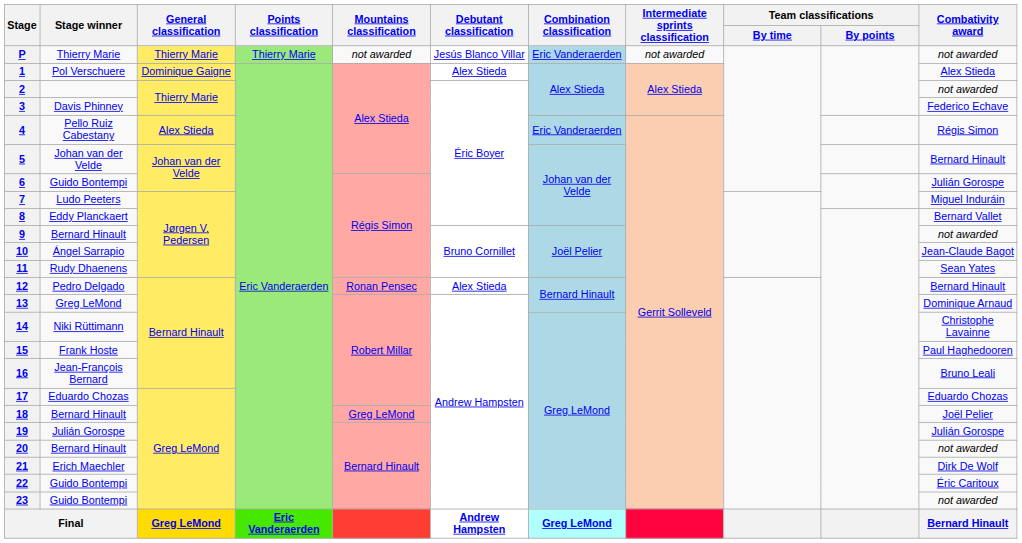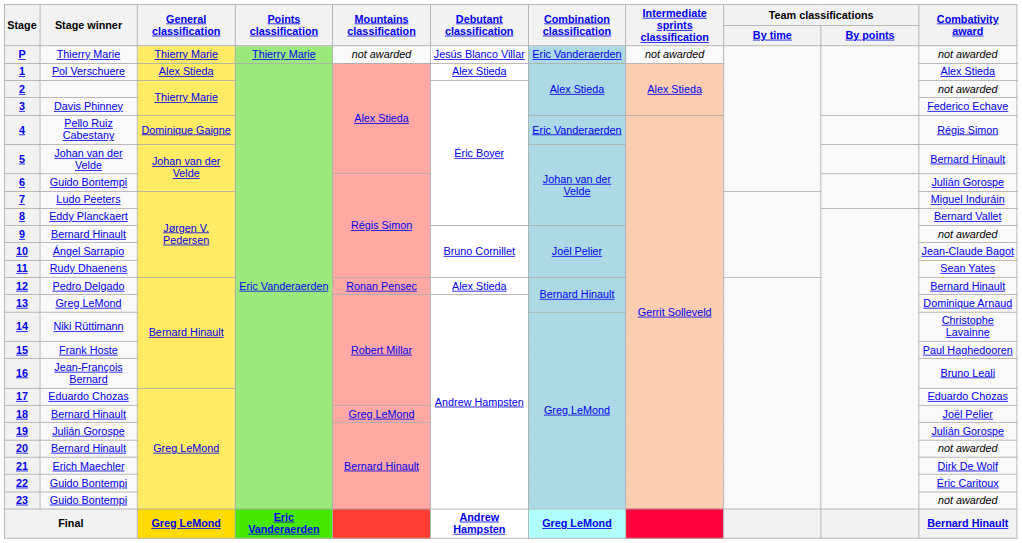 <table class="wikitable" style="text-align:center; font-size:smaller; clear:both;">
 <tr>
 <th scope="col" style="width:1%;" rowspan="2">Stage</th>
 <th scope="col" style="width:9%;" rowspan="2">Stage winner</th>
 <th scope="col" style="width:9%;" rowspan="2"><a href='#'>General classification</a><br></th>
 <th scope="col" style="width:9%;" rowspan="2"><a href='#'>Points classification</a><br></th>
 <th scope="col" style="width:9%;" rowspan="2"><a href='#'>Mountains classification</a><br></th>
 <th scope="col" style="width:9%;" rowspan="2"><a href='#'>Debutant classification</a><br></th>
 <th scope="col" style="width:9%;" rowspan="2"><a href='#'>Combination classification</a><br></th>
 <th scope="col" style="width:9%;" rowspan="2"><a href='#'>Intermediate sprints classification</a><br></th>
 <th scope="col" style="width:18%;" colspan="2">Team classifications</th>
 <th scope="col" style="width:9%;" rowspan="2"><a href='#'>Combativity award</a></th>
 </tr>
 <tr>
 <th scope="col" style="width:9%;"><a href='#'>By time</a></th>
 <th scope="col" style="width:9%;"><a href='#'>By points</a></th>
 </tr>
 <tr>
 <th scope="row"><a href='#'>P</a></th>
 <td><a href='#'>Thierry Marie</a></td>
 <td style="background:#FFEB64;"><a href='#'>Thierry Marie</a></td>
 <td style="background:#9CE97B;"><a href='#'>Thierry Marie</a></td>
 <td><em>not awarded</em></td>
 <td style="background:white;"><a href='#'>Jesús Blanco Villar</a></td>
 <td style="background:lightblue;"><a href='#'>Eric Vanderaerden</a></td>
 <td><em>not awarded</em></td>
 <td rowspan="7"></td>
 <td rowspan="4"></td>
 <td><em>not awarded</em></td>
 </tr>
 <tr>
 <th scope="row"><a href='#'>1</a></th>
 <td><a href='#'>Pol Verschuere</a></td>
-<td style="background:#FFEB64;"><a href='#'>Dominique Gaigne</a></td>
+<td style="background:#FFEB64;"><a href='#'>Alex Stieda</a></td>
 <td style="background:#9CE97B;" rowspan="23"><a href='#'>Eric Vanderaerden</a></td>
 <td style="background:#FFA8A4;" rowspan="5"><a href='#'>Alex Stieda</a></td>
 <td style="background:white;"><a href='#'>Alex Stieda</a></td>
 <td style="background:lightblue;" rowspan="3"><a href='#'>Alex Stieda</a></td>
 <td style="background:#FBCEB1;" rowspan="3"><a href='#'>Alex Stieda</a></td>
 <td><a href='#'>Alex Stieda</a></td>
 </tr>
 <tr>
 <th scope="row"><a href='#'>2</a></th>
 <td></td>
 <td style="background:#FFEB64;" rowspan="2"><a href='#'>Thierry Marie</a></td>
 <td style="background:white;" rowspan="7"><a href='#'>Éric Boyer</a></td>
 <td><em>not awarded</em></td>
 </tr>
 <tr>
 <th scope="row"><a href='#'>3</a></th>
 <td><a href='#'>Davis Phinney</a></td>
 <td><a href='#'>Federico Echave</a></td>
 </tr>
 <tr>
 <th scope="row"><a href='#'>4</a></th>
 <td><a href='#'>Pello Ruiz Cabestany</a></td>
-<td style="background:#FFEB64;"><a href='#'>Alex Stieda</a></td>
+<td style="background:#FFEB64;"><a href='#'>Dominique Gaigne</a></td>
 <td style="background:lightblue;"><a href='#'>Eric Vanderaerden</a></td>
 <td style="background:#FBCEB1;" rowspan="20"><a href='#'>Gerrit Solleveld</a></td>
 <td></td>
 <td><a href='#'>Régis Simon</a></td>
 </tr>
 <tr>
 <th scope="row"><a href='#'>5</a></th>
 <td><a href='#'>Johan van der Velde</a></td>
 <td style="background:#FFEB64;" rowspan="2"><a href='#'>Johan van der Velde</a></td>
 <td style="background:lightblue;" rowspan="4"><a href='#'>Johan van der Velde</a></td>
 <td></td>
 <td><a href='#'>Bernard Hinault</a></td>
 </tr>
 <tr>
 <th scope="row"><a href='#'>6</a></th>
 <td><a href='#'>Guido Bontempi</a></td>
 <td style="background:#FFA8A4;" rowspan="6"><a href='#'>Régis Simon</a></td>
 <td rowspan="2"></td>
 <td><a href='#'>Julián Gorospe</a></td>
 </tr>
 <tr>
 <th scope="row"><a href='#'>7</a></th>
 <td><a href='#'>Ludo Peeters</a></td>
 <td style="background:#FFEB64;" rowspan="5"><a href='#'>Jørgen V. Pedersen</a></td>
 <td rowspan="5"></td>
 <td><a href='#'>Miguel Induráin</a></td>
 </tr>
 <tr>
 <th scope="row"><a href='#'>8</a></th>
 <td><a href='#'>Eddy Planckaert</a></td>
 <td rowspan="16"></td>
 <td><a href='#'>Bernard Vallet</a></td>
 </tr>
 <tr>
 <th scope="row"><a href='#'>9</a></th>
 <td><a href='#'>Bernard Hinault</a></td>
 <td style="background:white;" rowspan="3"><a href='#'>Bruno Cornillet</a></td>
 <td style="background:lightblue;" rowspan="3"><a href='#'>Joël Pelier</a></td>
 <td><em>not awarded</em></td>
 </tr>
 <tr>
 <th scope="row"><a href='#'>10</a></th>
 <td><a href='#'>Ángel Sarrapio</a></td>
 <td><a href='#'>Jean-Claude Bagot</a></td>
 </tr>
 <tr>
 <th scope="row"><a href='#'>11</a></th>
 <td><a href='#'>Rudy Dhaenens</a></td>
 <td><a href='#'>Sean Yates</a></td>
 </tr>
 <tr>
 <th scope="row"><a href='#'>12</a></th>
 <td><a href='#'>Pedro Delgado</a></td>
 <td style="background:#FFEB64;" rowspan="5"><a href='#'>Bernard Hinault</a></td>
 <td style="background:#FFA8A4;"><a href='#'>Ronan Pensec</a></td>
 <td style="background:white;"><a href='#'>Alex Stieda</a></td>
 <td style="background:lightblue;" rowspan="2"><a href='#'>Bernard Hinault</a></td>
 <td rowspan="12"></td>
 <td><a href='#'>Bernard Hinault</a></td>
 </tr>
 <tr>
 <th scope="row"><a href='#'>13</a></th>
 <td><a href='#'>Greg LeMond</a></td>
 <td style="background:#FFA8A4;" rowspan="5"><a href='#'>Robert Millar</a></td>
 <td style="background:white;" rowspan="11"><a href='#'>Andrew Hampsten</a></td>
 <td><a href='#'>Dominique Arnaud</a></td>
 </tr>
 <tr>
 <th scope="row"><a href='#'>14</a></th>
 <td><a href='#'>Niki Rüttimann</a></td>
 <td style="background:lightblue;" rowspan="10"><a href='#'>Greg LeMond</a></td>
 <td><a href='#'>Christophe Lavainne</a></td>
 </tr>
 <tr>
 <th scope="row"><a href='#'>15</a></th>
 <td><a href='#'>Frank Hoste</a></td>
 <td><a href='#'>Paul Haghedooren</a></td>
 </tr>
 <tr>
 <th scope="row"><a href='#'>16</a></th>
 <td><a href='#'>Jean-François Bernard</a></td>
 <td><a href='#'>Bruno Leali</a></td>
 </tr>
 <tr>
 <th scope="row"><a href='#'>17</a></th>
 <td><a href='#'>Eduardo Chozas</a></td>
 <td style="background:#FFEB64;" rowspan="7"><a href='#'>Greg LeMond</a></td>
 <td><a href='#'>Eduardo Chozas</a></td>
 </tr>
 <tr>
 <th scope="row"><a href='#'>18</a></th>
 <td><a href='#'>Bernard Hinault</a></td>
 <td style="background:#FFA8A4;"><a href='#'>Greg LeMond</a></td>
 <td><a href='#'>Joël Pelier</a></td>
 </tr>
 <tr>
 <th scope="row"><a href='#'>19</a></th>
 <td><a href='#'>Julián Gorospe</a></td>
 <td style="background:#FFA8A4;" rowspan="5"><a href='#'>Bernard Hinault</a></td>
 <td><a href='#'>Julián Gorospe</a></td>
 </tr>
 <tr>
 <th scope="row"><a href='#'>20</a></th>
 <td><a href='#'>Bernard Hinault</a></td>
 <td><em>not awarded</em></td>
 </tr>
 <tr>
 <th scope="row"><a href='#'>21</a></th>
 <td><a href='#'>Erich Maechler</a></td>
 <td><a href='#'>Dirk De Wolf</a></td>
 </tr>
 <tr>
 <th scope="row"><a href='#'>22</a></th>
 <td><a href='#'>Guido Bontempi</a></td>
 <td><a href='#'>Éric Caritoux</a></td>
 </tr>
 <tr>
 <th scope="row"><a href='#'>23</a></th>
 <td><a href='#'>Guido Bontempi</a></td>
 <td><em>not awarded</em></td>
 </tr>
 <tr>
 <th scope="row" colspan="2">Final</th>
 <th style="background:#FFDB00;"><a href='#'>Greg LeMond</a></th>
 <th style="background:#46E800;"><a href='#'>Eric Vanderaerden</a></th>
 <th style="background:#FF3E33;"></th>
 <th style="background:white;"><a href='#'>Andrew Hampsten</a></th>
 <th style="background:#B2FFFF;"><a href='#'>Greg LeMond</a></th>
 <th style="background:#FF033E;"></th>
 <th></th>
 <th></th>
 <th><a href='#'>Bernard Hinault</a></th>
 </tr>
 </table>
